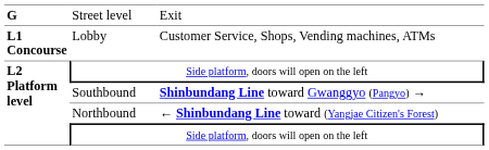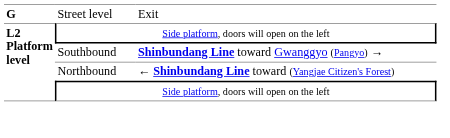 <table table border=0 cellspacing=0 cellpadding=3>
 <tr>
 <td style="border-top:solid 1px gray;" width=50 valign=top><strong>G</strong></td>
 <td style="border-top:solid 1px gray;" width=100 valign=top>Street level</td>
 <td style="border-top:solid 1px gray;" width=390 valign=top>Exit</td>
-</tr>
-<tr>
-<td style="border-top:solid 1px gray;" valign=top width=50><strong>L1<br>Concourse</strong></td>
-<td style="border-top:solid 1px gray;" valign=top width=100>Lobby</td>
-<td style="border-top:solid 1px gray;" valign=top width=390>Customer Service, Shops, Vending machines, ATMs</td>
 </tr>
 <tr>
 <td style="border-top:solid 1px gray;border-bottom:solid 1px gray;" width=50 rowspan=4 valign=top><strong>L2<br>Platform level</strong></td>
 <td style="border-top:solid 1px gray;border-right:solid 2px black;border-left:solid 2px black;border-bottom:solid 2px black;text-align:center;" colspan=2><small><a href='#'>Side platform</a>, doors will open on the left </small></td>
 </tr>
 <tr>
 <td>Southbound</td>
 <td> <a href='#'><span><strong>Shinbundang Line</strong></span></a> toward <a href='#'>Gwanggyo</a> <small>(<a href='#'>Pangyo</a>)</small> →</td>
 </tr>
 <tr>
 <td style="border-bottom:solid 0px gray;border-top:solid 1px gray;" width=100>Northbound</td>
 <td style="border-bottom:solid 0px gray;border-top:solid 1px gray;" width=390>← <a href='#'><span><strong>Shinbundang Line</strong></span></a> toward  <small>(<a href='#'>Yangjae Citizen's Forest</a>)</small></td>
 </tr>
 <tr>
 <td style="border-top:solid 2px black;border-right:solid 2px black;border-left:solid 2px black;border-bottom:solid 1px gray;text-align:center;" colspan=2><small><a href='#'>Side platform</a>, doors will open on the left </small></td>
 </tr>
 </table>
